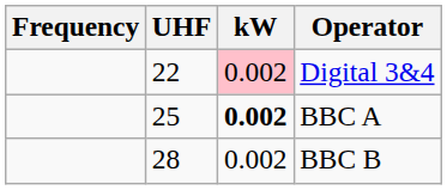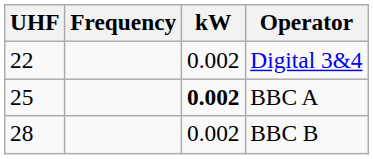 <table class="wikitable sortable">
 <tr>
+<th>UHF</th>
 <th>Frequency</th>
-<th>UHF</th>
 <th>kW</th>
 <th>Operator</th>
 </tr>
 <tr>
+<td>22</td>
 <td></td>
-<td>22</td>
-<td style="background: pink;">0.002</td>
+<td>0.002</td>
 <td><a href='#'>Digital 3&4</a></td>
 </tr>
 <tr>
+<td>25</td>
 <td></td>
-<td>25</td>
 <td><strong>0.002</strong></td>
 <td>BBC A</td>
 </tr>
 <tr>
+<td>28</td>
 <td></td>
-<td>28</td>
 <td>0.002</td>
 <td>BBC B</td>
 </tr>
 </table>
